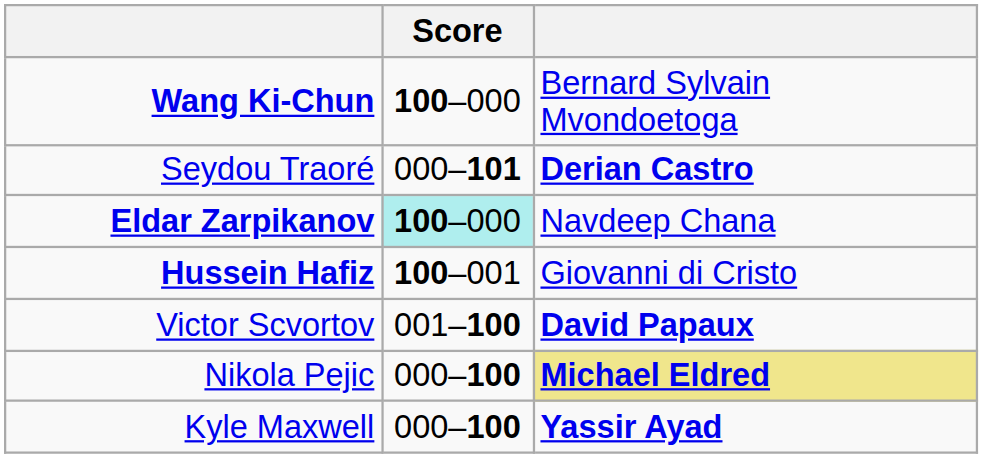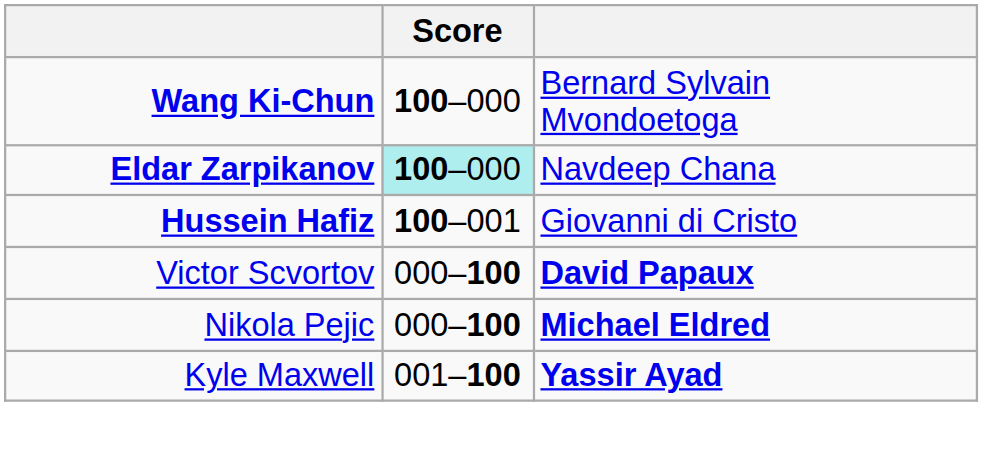 <table class="wikitable" style="text-align: center; font-size:90% ">
 <tr>
 <th align="right" width="160"></th>
 <th width="60">Score</th>
 <th align="left" width="190"></th>
 </tr>
 <tr>
 <td align=right><strong><a href='#'>Wang Ki-Chun</a> </strong></td>
 <td align=center><strong>100</strong>–000</td>
 <td align=left> <a href='#'>Bernard Sylvain Mvondoetoga</a></td>
-</tr>
-<tr>
-<td align=right><a href='#'>Seydou Traoré</a> </td>
-<td align=center>000–<strong>101</strong></td>
-<td align=left> <strong><a href='#'>Derian Castro</a></strong></td>
 </tr>
 <tr>
 <td align=right><strong><a href='#'>Eldar Zarpikanov</a></strong> </td>
 <td align=center style="background: paleturquoise;"><strong>100</strong>–000</td>
 <td align=left> <a href='#'>Navdeep Chana</a></td>
 </tr>
 <tr>
 <td align=right><strong><a href='#'>Hussein Hafiz</a></strong> </td>
 <td align=center><strong>100</strong>–001</td>
 <td align=left> <a href='#'>Giovanni di Cristo</a></td>
 </tr>
 <tr>
 <td align=right><a href='#'>Victor Scvortov</a> </td>
-<td align=center>001–<strong>100</strong></td>
+<td align=center>000–<strong>100</strong></td>
 <td align=left> <strong><a href='#'>David Papaux</a></strong></td>
 </tr>
 <tr>
 <td align=right><a href='#'>Nikola Pejic</a> </td>
 <td align=center>000–<strong>100</strong></td>
-<td align=left style="background: khaki;"> <strong><a href='#'>Michael Eldred</a></strong></td>
+<td align=left> <strong><a href='#'>Michael Eldred</a></strong></td>
 </tr>
 <tr>
 <td align=right><a href='#'>Kyle Maxwell</a> </td>
-<td align=center>000–<strong>100</strong></td>
+<td align=center>001–<strong>100</strong></td>
 <td align=left> <strong><a href='#'>Yassir Ayad</a></strong></td>
 </tr>
 </table>
